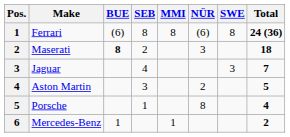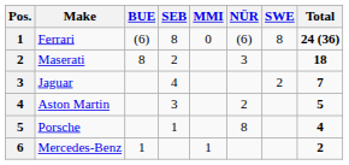 <table class="wikitable" style="font-size: 90%;">
 <tr>
 <th>Pos.</th>
 <th>Make </th>
 <th> <a href='#'>BUE</a></th>
 <th> <a href='#'>SEB</a></th>
 <th> <a href='#'>MMI</a></th>
 <th> <a href='#'>NÜR</a></th>
 <th> <a href='#'>SWE</a></th>
 <th>Total </th>
 </tr>
 <tr>
 <th>1</th>
 <td> <a href='#'>Ferrari</a></td>
 <td align=center>(6)</td>
 <td align=center>8</td>
-<td align=center>8</td>
+<td align=center>0</td>
 <td align=center>(6)</td>
 <td align=center>8</td>
 <td align=center><strong>24 (36)</strong></td>
 </tr>
 <tr>
 <th>2</th>
 <td> <a href='#'>Maserati</a></td>
-<td align=center><strong>8</strong></td>
+<td align=center>8</td>
 <td align=center>2</td>
 <td></td>
 <td align=center>3</td>
 <td></td>
 <td align=center><strong>18</strong></td>
 </tr>
 <tr>
 <th>3</th>
 <td> <a href='#'>Jaguar</a></td>
 <td></td>
 <td align=center>4</td>
 <td></td>
 <td></td>
-<td align=center>3</td>
+<td align=center>2</td>
 <td align=center><strong>7</strong></td>
 </tr>
 <tr>
 <th>4</th>
 <td> <a href='#'>Aston Martin</a></td>
 <td></td>
 <td align=center>3</td>
 <td></td>
 <td align=center>2</td>
 <td></td>
 <td align=center><strong>5</strong></td>
 </tr>
 <tr>
 <th>5</th>
 <td> <a href='#'>Porsche</a></td>
 <td></td>
 <td align=center>1</td>
 <td></td>
 <td align=center>8</td>
 <td></td>
 <td align=center><strong>4</strong></td>
 </tr>
 <tr>
 <th>6</th>
 <td> <a href='#'>Mercedes-Benz</a></td>
 <td align=center>1</td>
 <td></td>
 <td align=center>1</td>
 <td></td>
 <td></td>
 <td align=center><strong>2</strong></td>
 </tr>
 </table>
